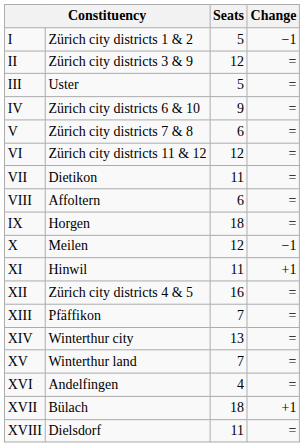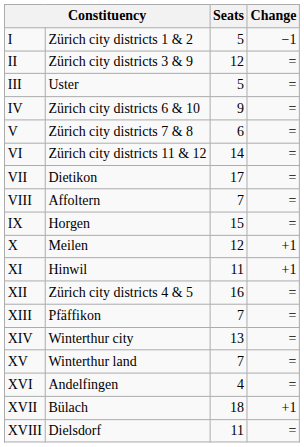 <table class="wikitable" style="font-size:90%;">
 <tr>
 <th colspan="2">Constituency</th>
 <th>Seats</th>
 <th>Change</th>
 </tr>
 <tr>
 <td>I</td>
 <td>Zürich city districts 1 & 2</td>
 <td style="text-align:right;">5</td>
 <td style="text-align:right;">−1</td>
 </tr>
 <tr>
 <td>II</td>
 <td>Zürich city districts 3 & 9</td>
 <td style="text-align:right;">12</td>
 <td style="text-align:right;">=</td>
 </tr>
 <tr>
 <td>III</td>
 <td>Uster</td>
 <td style="text-align:right;">5</td>
 <td style="text-align:right;">=</td>
 </tr>
 <tr>
 <td>IV</td>
 <td>Zürich city districts 6 & 10</td>
 <td style="text-align:right;">9</td>
 <td style="text-align:right;">=</td>
 </tr>
 <tr>
 <td>V</td>
 <td>Zürich city districts 7 & 8</td>
 <td style="text-align:right;">6</td>
 <td style="text-align:right;">=</td>
 </tr>
 <tr>
 <td>VI</td>
 <td>Zürich city districts 11 & 12</td>
-<td style="text-align:right;">12</td>
+<td style="text-align:right;">14</td>
 <td style="text-align:right;">=</td>
 </tr>
 <tr>
 <td>VII</td>
 <td>Dietikon</td>
-<td style="text-align:right;">11</td>
+<td style="text-align:right;">17</td>
 <td style="text-align:right;">=</td>
 </tr>
 <tr>
 <td>VIII</td>
 <td>Affoltern</td>
-<td style="text-align:right;">6</td>
+<td style="text-align:right;">7</td>
 <td style="text-align:right;">=</td>
 </tr>
 <tr>
 <td>IX</td>
 <td>Horgen</td>
-<td style="text-align:right;">18</td>
+<td style="text-align:right;">15</td>
 <td style="text-align:right;">=</td>
 </tr>
 <tr>
 <td>X</td>
 <td>Meilen</td>
 <td style="text-align:right;">12</td>
-<td style="text-align:right;">−1</td>
+<td style="text-align:right;">+1</td>
 </tr>
 <tr>
 <td>XI</td>
 <td>Hinwil</td>
 <td style="text-align:right;">11</td>
 <td style="text-align:right;">+1</td>
 </tr>
 <tr>
 <td>XII</td>
 <td>Zürich city districts 4 & 5</td>
 <td style="text-align:right;">16</td>
 <td style="text-align:right;">=</td>
 </tr>
 <tr>
 <td>XIII</td>
 <td>Pfäffikon</td>
 <td style="text-align:right;">7</td>
 <td style="text-align:right;">=</td>
 </tr>
 <tr>
 <td>XIV</td>
 <td>Winterthur city</td>
 <td style="text-align:right;">13</td>
 <td style="text-align:right;">=</td>
 </tr>
 <tr>
 <td>XV</td>
 <td>Winterthur land</td>
 <td style="text-align:right;">7</td>
 <td style="text-align:right;">=</td>
 </tr>
 <tr>
 <td>XVI</td>
 <td>Andelfingen</td>
 <td style="text-align:right;">4</td>
 <td style="text-align:right;">=</td>
 </tr>
 <tr>
 <td>XVII</td>
 <td>Bülach</td>
 <td style="text-align:right;">18</td>
 <td style="text-align:right;">+1</td>
 </tr>
 <tr>
 <td>XVIII</td>
 <td>Dielsdorf</td>
 <td style="text-align:right;">11</td>
 <td style="text-align:right;">=</td>
 </tr>
 </table>
